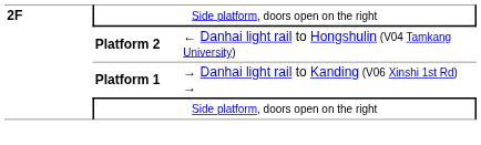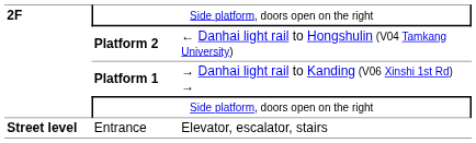 <table cellspacing=0 cellpadding=3>
 <tr>
 <td style="border-top:solid 1px gray;border-bottom:solid 1px gray;" width=100 rowspan=4 valign=top><strong>2F</strong></td>
 <td style="border-right:solid 2px black;border-left:solid 2px black;border-bottom:solid 2px black;border-top:solid 1px gray" colspan=2 align=center><small><a href='#'>Side platform</a>, doors open on the right</small></td>
 </tr>
 <tr>
 <td style="border-bottom:solid 1px gray;" width=100><strong>Platform 2</strong></td>
 <td style="border-bottom:solid 1px gray;" width=350>←  <a href='#'>Danhai light rail</a> to <a href='#'>Hongshulin</a><small> (V04 <a href='#'>Tamkang University</a>)</small></td>
 </tr>
 <tr>
 <td><strong>Platform 1</strong></td>
 <td><span>→</span>  <a href='#'>Danhai light rail</a> to <a href='#'>Kanding</a><small> (V06 <a href='#'>Xinshi 1st Rd</a>)</small> →</td>
 </tr>
 <tr>
 <td style="border-top:solid 2px black;border-right:solid 2px black;border-left:solid 2px black;border-bottom:solid 1px gray;" colspan=2 align=center><small><a href='#'>Side platform</a>, doors open on the right</small></td>
 </tr>
+<tr>
+<td style="border-bottom:solid 1px gray;" valign=top><strong>Street level</strong></td>
+<td style="border-bottom:solid 1px gray;" valign=top>Entrance</td>
+<td style="border-bottom:solid 1px gray;" valign=top>Elevator, escalator, stairs</td>
+</tr>
 </table>
